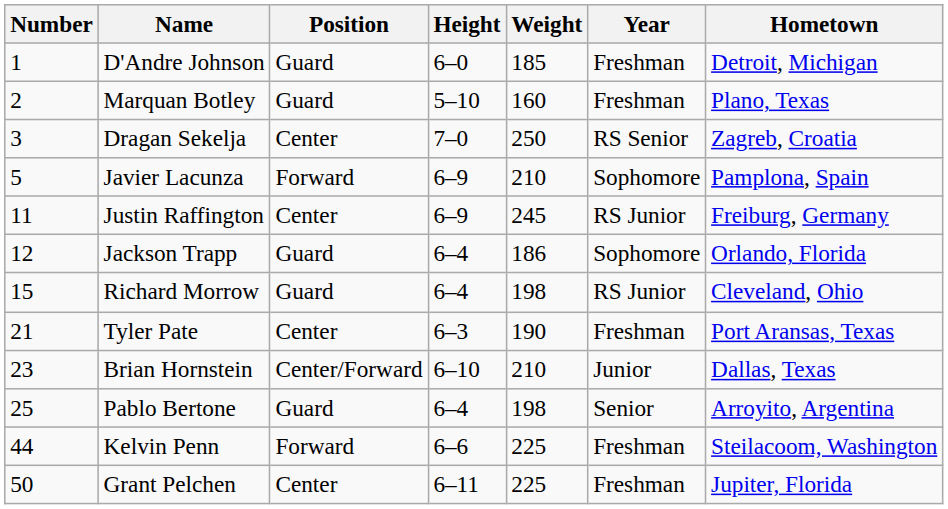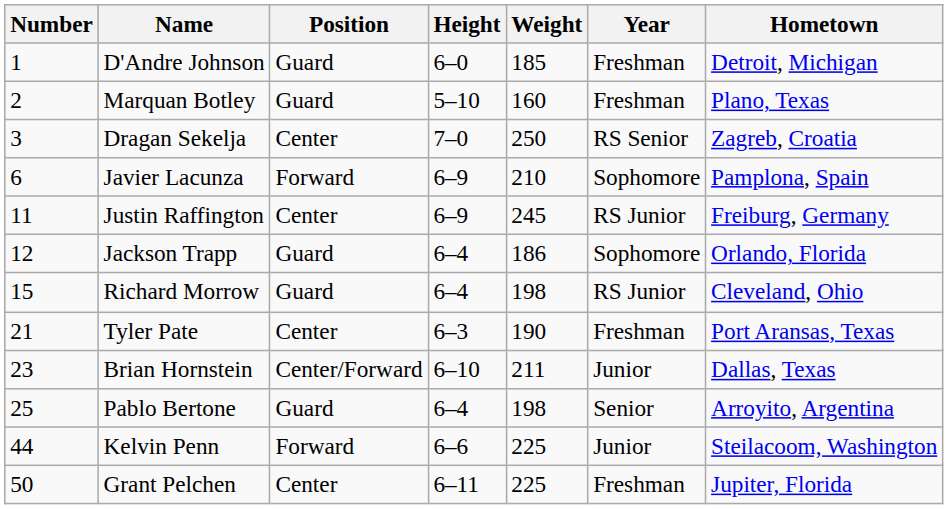 <table class="wikitable sortable" style="font-size: 95%;">
 <tr>
 <th>Number</th>
 <th>Name</th>
 <th>Position</th>
 <th>Height</th>
 <th>Weight</th>
 <th>Year</th>
 <th>Hometown</th>
 </tr>
 <tr>
 <td>1</td>
 <td>D'Andre Johnson</td>
 <td>Guard</td>
 <td>6–0</td>
 <td>185</td>
 <td>Freshman</td>
 <td><a href='#'>Detroit</a>, <a href='#'>Michigan</a></td>
 </tr>
 <tr>
 <td>2</td>
 <td>Marquan Botley</td>
 <td>Guard</td>
 <td>5–10</td>
 <td>160</td>
 <td>Freshman</td>
 <td><a href='#'>Plano, Texas</a></td>
 </tr>
 <tr>
 <td>3</td>
 <td>Dragan Sekelja</td>
 <td>Center</td>
 <td>7–0</td>
 <td>250</td>
 <td>RS Senior</td>
 <td><a href='#'>Zagreb</a>, <a href='#'>Croatia</a></td>
 </tr>
 <tr>
-<td>5</td>
+<td>6</td>
 <td>Javier Lacunza</td>
 <td>Forward</td>
 <td>6–9</td>
 <td>210</td>
 <td>Sophomore</td>
 <td><a href='#'>Pamplona</a>, <a href='#'>Spain</a></td>
 </tr>
 <tr>
 <td>11</td>
 <td>Justin Raffington</td>
 <td>Center</td>
 <td>6–9</td>
 <td>245</td>
 <td>RS Junior</td>
 <td><a href='#'>Freiburg</a>, <a href='#'>Germany</a></td>
 </tr>
 <tr>
 <td>12</td>
 <td>Jackson Trapp</td>
 <td>Guard</td>
 <td>6–4</td>
 <td>186</td>
 <td>Sophomore</td>
 <td><a href='#'>Orlando, Florida</a></td>
 </tr>
 <tr>
 <td>15</td>
 <td>Richard Morrow</td>
 <td>Guard</td>
 <td>6–4</td>
 <td>198</td>
 <td>RS Junior</td>
 <td><a href='#'>Cleveland</a>, <a href='#'>Ohio</a></td>
 </tr>
 <tr>
 <td>21</td>
 <td>Tyler Pate</td>
 <td>Center</td>
 <td>6–3</td>
 <td>190</td>
 <td>Freshman</td>
 <td><a href='#'>Port Aransas, Texas</a></td>
 </tr>
 <tr>
 <td>23</td>
 <td>Brian Hornstein</td>
 <td>Center/Forward</td>
 <td>6–10</td>
-<td>210</td>
+<td>211</td>
 <td>Junior</td>
 <td><a href='#'>Dallas</a>, <a href='#'>Texas</a></td>
 </tr>
 <tr>
 <td>25</td>
 <td>Pablo Bertone</td>
 <td>Guard</td>
 <td>6–4</td>
 <td>198</td>
 <td>Senior</td>
 <td><a href='#'>Arroyito</a>, <a href='#'>Argentina</a></td>
 </tr>
 <tr>
 <td>44</td>
 <td>Kelvin Penn</td>
 <td>Forward</td>
 <td>6–6</td>
 <td>225</td>
-<td>Freshman</td>
+<td>Junior</td>
 <td><a href='#'>Steilacoom, Washington</a></td>
 </tr>
 <tr>
 <td>50</td>
 <td>Grant Pelchen</td>
 <td>Center</td>
 <td>6–11</td>
 <td>225</td>
 <td>Freshman</td>
 <td><a href='#'>Jupiter, Florida</a></td>
 </tr>
 </table>
